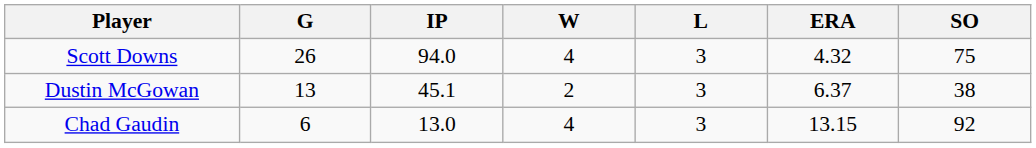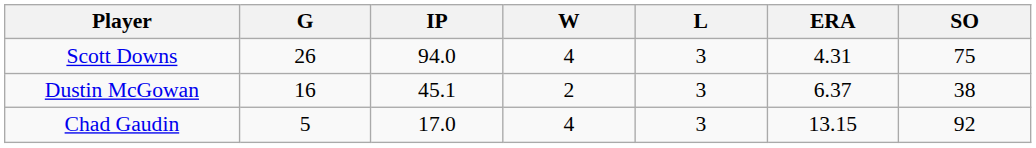 <table class="wikitable sortable">
 <tr>
 <th bgcolor="#DDDDFF" width="16%">Player</th>
 <th bgcolor="#DDDDFF" width="9%">G</th>
 <th bgcolor="#DDDDFF" width="9%">IP</th>
 <th bgcolor="#DDDDFF" width="9%">W</th>
 <th bgcolor="#DDDDFF" width="9%">L</th>
 <th bgcolor="#DDDDFF" width="9%">ERA</th>
 <th bgcolor="#DDDDFF" width="9%">SO</th>
 </tr>
 <tr align="center">
 <td><a href='#'>Scott Downs</a></td>
 <td>26</td>
 <td>94.0</td>
 <td>4</td>
 <td>3</td>
-<td>4.32</td>
+<td>4.31</td>
 <td>75</td>
 </tr>
 <tr align=center>
 <td><a href='#'>Dustin McGowan</a></td>
-<td>13</td>
+<td>16</td>
 <td>45.1</td>
 <td>2</td>
 <td>3</td>
 <td>6.37</td>
 <td>38</td>
 </tr>
 <tr align=center>
 <td><a href='#'>Chad Gaudin</a></td>
-<td>6</td>
-<td>13.0</td>
+<td>5</td>
+<td>17.0</td>
 <td>4</td>
 <td>3</td>
 <td>13.15</td>
 <td>92</td>
 </tr>
 </table>
